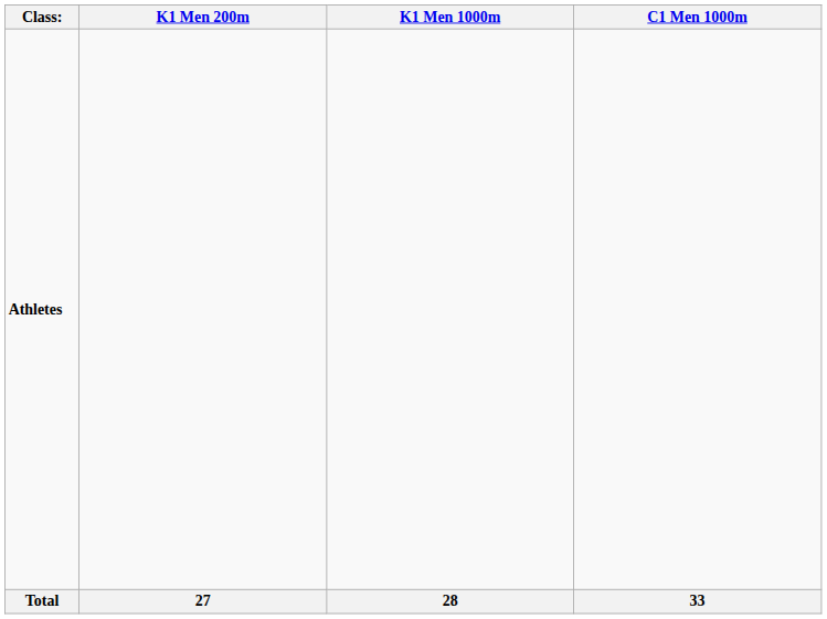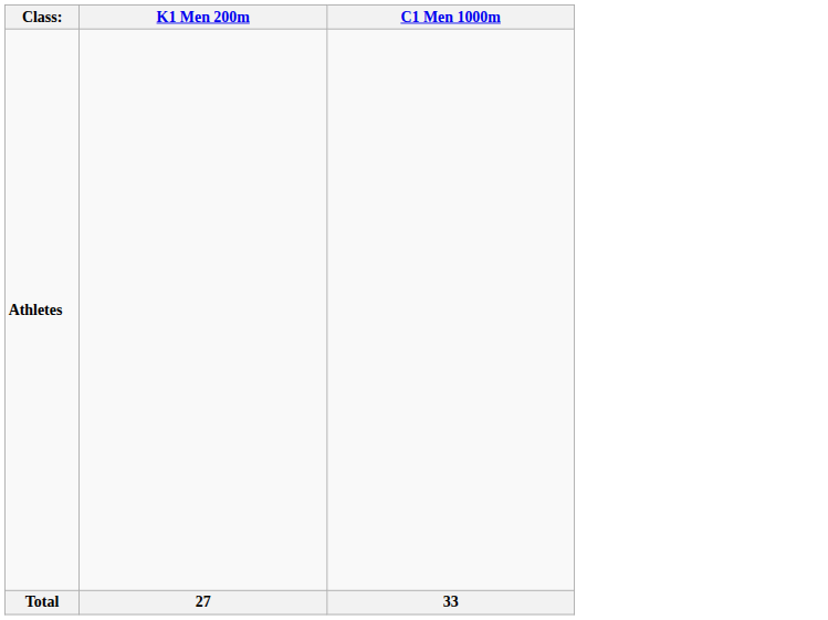 <table class="wikitable">
 <tr>
 <th width=70>Class:</th>
 <th width=250><a href='#'>K1 Men 200m</a></th>
-<th width=250><a href='#'>K1 Men 1000m</a></th>
 <th width=250><a href='#'>C1 Men 1000m</a></th>
 </tr>
 <tr>
 <td><strong>Athletes</strong></td>
 <td><br><br><br><br><br><br><br><br><br><br><br><br><br><br><br><br><br><br><br><br><br><br><br><br><br><br></td>
-<td><br><br><br><br><br><br><br><br><br><br><br><br><br><br><br><br><br><br><br><br><br><br><br><br><br><br><br></td>
 <td><br><br><br><br><br><br><br><br><br><br><br><br><br><br><br><br><br><br><br><br><br><br><br><br><br><br><br><br><br><br><br><br></td>
 </tr>
 <tr>
 <th>Total</th>
 <th>27</th>
-<th>28</th>
 <th>33</th>
 </tr>
 </table>
